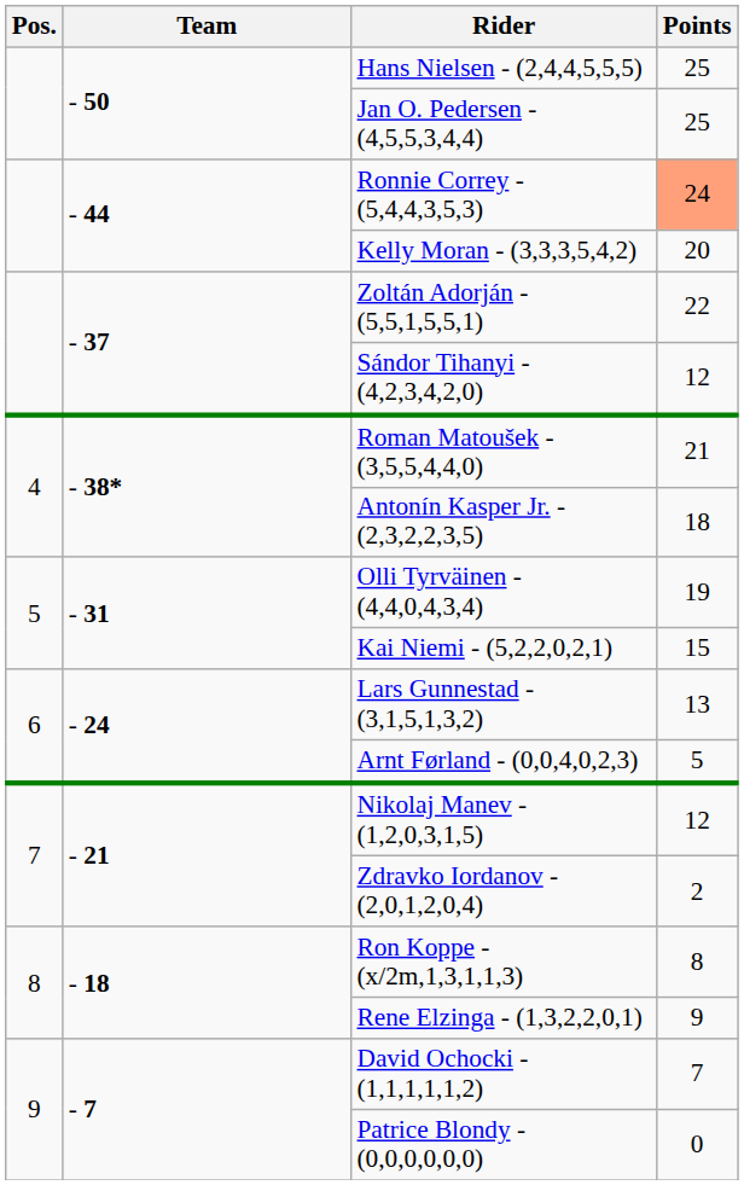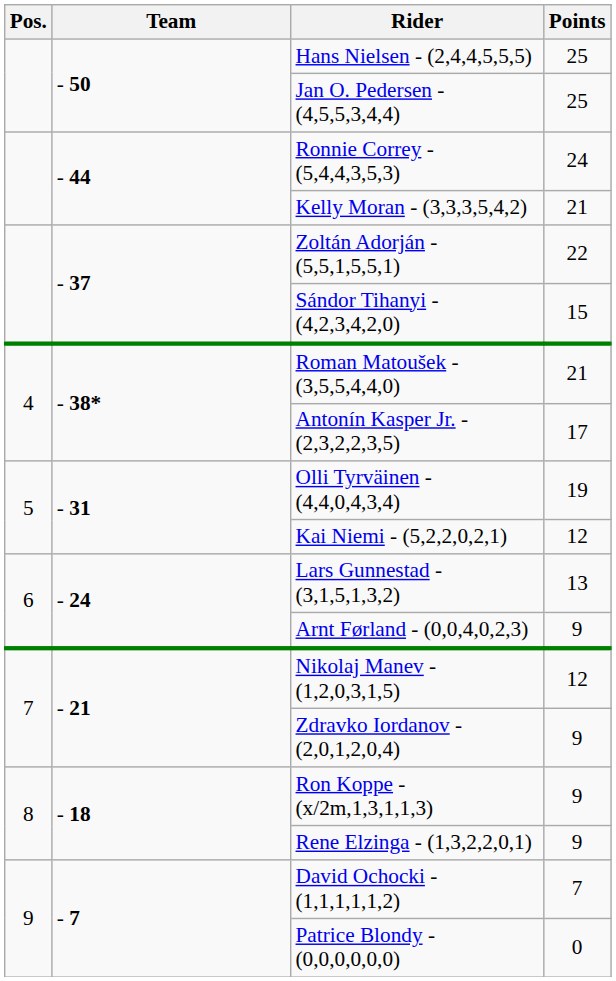 <table class=wikitable style="font-size:93%;">
 <tr>
 <th width=25px>Pos.</th>
 <th width=160px>Team</th>
 <th width=170px>Rider</th>
 <th width=40px>Points</th>
 </tr>
 <tr align=center >
 <td rowspan=2 ></td>
 <td rowspan=2 align=left> - <strong>50</strong></td>
 <td align=left><a href='#'>Hans Nielsen</a> - (2,4,4,5,5,5)</td>
 <td>25</td>
 </tr>
 <tr align=center >
 <td align=left><a href='#'>Jan O. Pedersen</a> - (4,5,5,3,4,4)</td>
 <td>25</td>
 </tr>
 <tr align=center >
 <td rowspan=2 ></td>
 <td rowspan=2 align=left> - <strong>44</strong></td>
 <td align=left><a href='#'>Ronnie Correy</a> - (5,4,4,3,5,3)</td>
-<td style="background: lightsalmon;">24</td>
+<td>24</td>
 </tr>
 <tr align=center >
 <td align=left><a href='#'>Kelly Moran</a> - (3,3,3,5,4,2)</td>
-<td>20</td>
+<td>21</td>
 </tr>
 <tr align=center >
 <td rowspan=2 ></td>
 <td rowspan=2 align=left> - <strong>37</strong></td>
 <td align=left><a href='#'>Zoltán Adorján</a> - (5,5,1,5,5,1)</td>
 <td>22</td>
 </tr>
 <tr align=center >
 <td align=left><a href='#'>Sándor Tihanyi</a> - (4,2,3,4,2,0)</td>
-<td>12</td>
+<td>15</td>
 </tr>
 <tr align=center style="border-top:3px solid green;">
 <td rowspan=2>4</td>
 <td rowspan=2 align=left> - <strong>38*</strong></td>
 <td align=left><a href='#'>Roman Matoušek</a> - (3,5,5,4,4,0)</td>
 <td>21</td>
 </tr>
 <tr align=center>
 <td align=left><a href='#'>Antonín Kasper Jr.</a> - (2,3,2,2,3,5)</td>
-<td>18</td>
+<td>17</td>
 </tr>
 <tr align=center>
 <td rowspan=2>5</td>
 <td rowspan=2 align=left> - <strong>31</strong></td>
 <td align=left><a href='#'>Olli Tyrväinen</a> - (4,4,0,4,3,4)</td>
 <td>19</td>
 </tr>
 <tr align=center>
 <td align=left><a href='#'>Kai Niemi</a> - (5,2,2,0,2,1)</td>
-<td>15</td>
+<td>12</td>
 </tr>
 <tr align=center>
 <td rowspan=2>6</td>
 <td rowspan=2 align=left> - <strong>24</strong></td>
 <td align=left><a href='#'>Lars Gunnestad</a> - (3,1,5,1,3,2)</td>
 <td>13</td>
 </tr>
 <tr align=center>
 <td align=left><a href='#'>Arnt Førland</a> - (0,0,4,0,2,3)</td>
-<td>5</td>
+<td>9</td>
 </tr>
 <tr align=center style="border-top:3px solid green;">
 <td rowspan=2>7</td>
 <td rowspan=2 align=left> - <strong>21</strong></td>
 <td align=left><a href='#'>Nikolaj Manev</a> - (1,2,0,3,1,5)</td>
 <td>12</td>
 </tr>
 <tr align=center>
 <td align=left><a href='#'>Zdravko Iordanov</a> - (2,0,1,2,0,4)</td>
-<td>2</td>
+<td>9</td>
 </tr>
 <tr align=center>
 <td rowspan=2>8</td>
 <td rowspan=2 align=left> - <strong>18</strong></td>
 <td align=left><a href='#'>Ron Koppe</a> - (x/2m,1,3,1,1,3)</td>
-<td>8</td>
+<td>9</td>
 </tr>
 <tr align=center>
 <td align=left><a href='#'>Rene Elzinga</a> - (1,3,2,2,0,1)</td>
 <td>9</td>
 </tr>
 <tr align=center>
 <td rowspan=2>9</td>
 <td rowspan=2 align=left> - <strong>7</strong></td>
 <td align=left><a href='#'>David Ochocki</a> - (1,1,1,1,1,2)</td>
 <td>7</td>
 </tr>
 <tr align=center>
 <td align=left><a href='#'>Patrice Blondy</a> - (0,0,0,0,0,0)</td>
 <td>0</td>
 </tr>
 </table>
